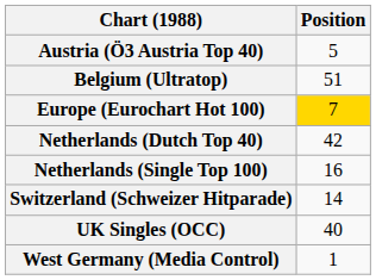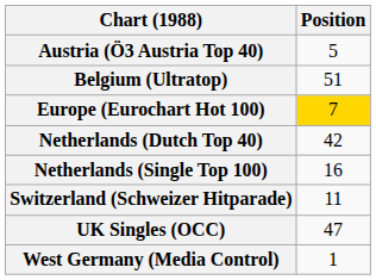 <table class="wikitable sortable plainrowheaders" style="text-align:center">
 <tr>
 <th>Chart (1988)</th>
 <th>Position</th>
 </tr>
 <tr>
 <th scope="row">Austria (Ö3 Austria Top 40)</th>
 <td>5</td>
 </tr>
 <tr>
 <th scope="row">Belgium (Ultratop)</th>
 <td>51</td>
 </tr>
 <tr>
 <th scope="row">Europe (Eurochart Hot 100)</th>
 <td style="background: gold;">7</td>
 </tr>
 <tr>
 <th scope="row">Netherlands (Dutch Top 40)</th>
 <td>42</td>
 </tr>
 <tr>
 <th scope="row">Netherlands (Single Top 100)</th>
 <td>16</td>
 </tr>
 <tr>
 <th scope="row">Switzerland (Schweizer Hitparade)</th>
-<td>14</td>
+<td>11</td>
 </tr>
 <tr>
 <th scope="row">UK Singles (OCC)</th>
-<td>40</td>
+<td>47</td>
 </tr>
 <tr>
 <th scope="row">West Germany (Media Control)</th>
 <td>1</td>
 </tr>
 </table>
